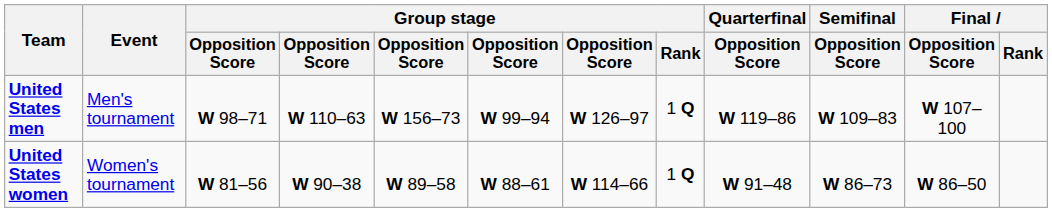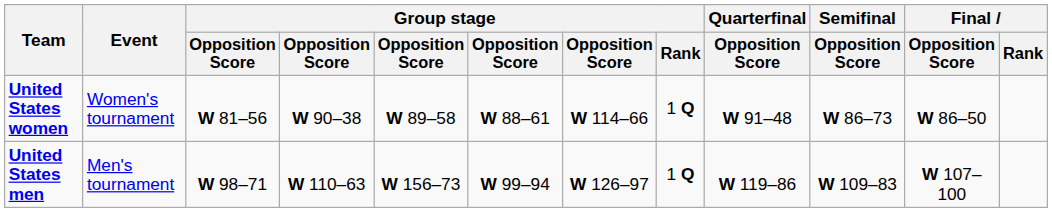 <table class=wikitable style=font-size:90%;text-align:center>
 <tr>
 <th rowspan=2>Team</th>
 <th rowspan=2>Event</th>
 <th colspan=6>Group stage</th>
 <th>Quarterfinal</th>
 <th>Semifinal</th>
 <th colspan=2>Final / </th>
 </tr>
 <tr style=font-size:95%>
 <th>Opposition<br>Score</th>
 <th>Opposition<br>Score</th>
 <th>Opposition<br>Score</th>
 <th>Opposition<br>Score</th>
 <th>Opposition<br>Score</th>
 <th>Rank</th>
 <th>Opposition<br>Score</th>
 <th>Opposition<br>Score</th>
 <th>Opposition<br>Score</th>
 <th>Rank</th>
 </tr>
 <tr>
+<td align=left><strong><a href='#'>United States women</a></strong></td>
+<td align=left><a href='#'>Women's tournament</a></td>
+<td><br><strong>W</strong> 81–56</td>
+<td><br><strong>W</strong> 90–38</td>
+<td><br><strong>W</strong> 89–58</td>
+<td><br><strong>W</strong> 88–61</td>
+<td><br><strong>W</strong> 114–66</td>
+<td>1 <strong>Q</strong></td>
+<td><br><strong>W</strong> 91–48</td>
+<td><br><strong>W</strong> 86–73</td>
+<td><br><strong>W</strong> 86–50</td>
+<td></td>
+</tr>
+<tr>
 <td align=left><strong><a href='#'>United States men</a></strong></td>
 <td align=left><a href='#'>Men's tournament</a></td>
 <td><br><strong>W</strong> 98–71</td>
 <td><br><strong>W</strong> 110–63</td>
 <td><br><strong>W</strong> 156–73</td>
 <td><br><strong>W</strong> 99–94</td>
 <td><br><strong>W</strong> 126–97</td>
 <td>1 <strong>Q</strong></td>
 <td><br><strong>W</strong> 119–86</td>
 <td><br><strong>W</strong> 109–83</td>
 <td><br><strong>W</strong> 107–100</td>
 <td></td>
 </tr>
-<tr>
-<td align=left><strong><a href='#'>United States women</a></strong></td>
-<td align=left><a href='#'>Women's tournament</a></td>
-<td><br><strong>W</strong> 81–56</td>
-<td><br><strong>W</strong> 90–38</td>
-<td><br><strong>W</strong> 89–58</td>
-<td><br><strong>W</strong> 88–61</td>
-<td><br><strong>W</strong> 114–66</td>
-<td>1 <strong>Q</strong></td>
-<td><br><strong>W</strong> 91–48</td>
-<td><br><strong>W</strong> 86–73</td>
-<td><br><strong>W</strong> 86–50</td>
-<td></td>
-</tr>
 </table>
